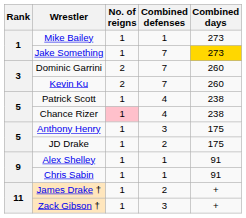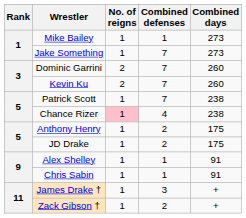 <table class="wikitable sortable" style="text-align:center;">
 <tr>
 <th>Rank</th>
 <th>Wrestler</th>
 <th>No. of<br>reigns</th>
 <th>Combined<br>defenses</th>
 <th>Combined<br>days</th>
 </tr>
 <tr>
 <th rowspan=2>1</th>
 <td><a href='#'>Mike Bailey</a></td>
 <td>1</td>
 <td>1</td>
 <td>273</td>
 </tr>
 <tr>
 <td><a href='#'>Jake Something</a></td>
 <td>1</td>
 <td>7</td>
-<td style="background: gold;">273</td>
+<td>273</td>
 </tr>
 <tr>
 <th rowspan=2>3</th>
 <td>Dominic Garrini</td>
 <td>2</td>
 <td>7</td>
 <td>260</td>
 </tr>
 <tr>
 <td><a href='#'>Kevin Ku</a></td>
 <td>2</td>
 <td>7</td>
 <td>260</td>
 </tr>
 <tr>
 <th rowspan=2>5</th>
 <td>Patrick Scott</td>
 <td>1</td>
-<td>4</td>
+<td>7</td>
 <td>238</td>
 </tr>
 <tr>
 <td>Chance Rizer</td>
 <td style="background: pink;">1</td>
 <td>4</td>
 <td>238</td>
 </tr>
 <tr>
 <th rowspan=2>5</th>
 <td><a href='#'>Anthony Henry</a></td>
 <td>1</td>
-<td>3</td>
+<td>2</td>
 <td>175</td>
 </tr>
 <tr>
 <td>JD Drake</td>
 <td>1</td>
 <td>2</td>
 <td>175</td>
 </tr>
 <tr>
 <th rowspan=2>9</th>
 <td><a href='#'>Alex Shelley</a></td>
 <td>1</td>
 <td>1</td>
 <td>91</td>
 </tr>
 <tr>
 <td><a href='#'>Chris Sabin</a></td>
 <td>1</td>
 <td>1</td>
 <td>91</td>
 </tr>
 <tr>
 <th rowspan=2>11</th>
 <td style="background-color:#FFE6BD"><a href='#'>James Drake</a> †</td>
 <td>1</td>
-<td>2</td>
+<td>3</td>
 <td>+</td>
 </tr>
 <tr>
 <td style="background-color:#FFE6BD"><a href='#'>Zack Gibson</a> †</td>
 <td>1</td>
-<td>3</td>
+<td>2</td>
 <td>+</td>
 </tr>
 </table>
